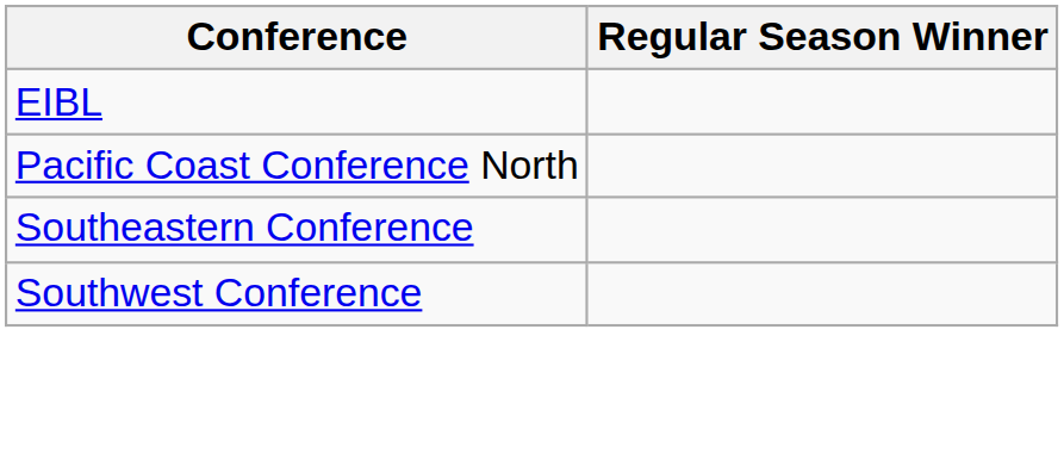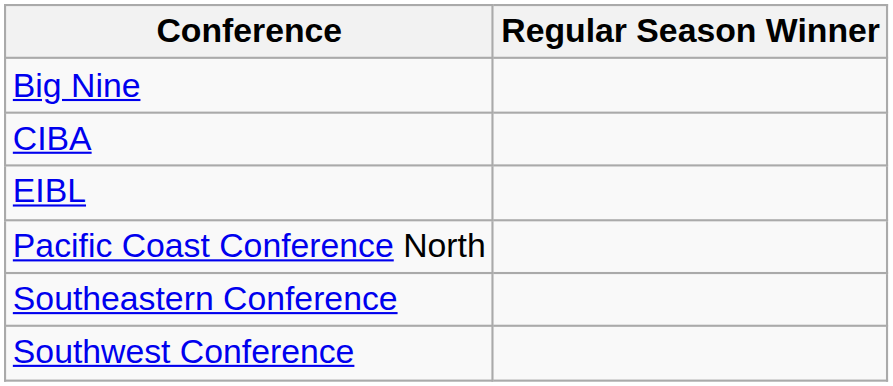 <table class="wikitable">
 <tr>
 <th>Conference</th>
 <th>Regular Season Winner</th>
+</tr>
+<tr>
+<td><a href='#'>Big Nine</a></td>
+<td></td>
+</tr>
+<tr>
+<td><a href='#'>CIBA</a></td>
+<td></td>
 </tr>
 <tr>
 <td><a href='#'>EIBL</a></td>
 <td></td>
 </tr>
 <tr>
 <td><a href='#'>Pacific Coast Conference</a> North</td>
 <td></td>
 </tr>
 <tr>
 <td><a href='#'>Southeastern Conference</a></td>
 <td></td>
 </tr>
 <tr>
 <td><a href='#'>Southwest Conference</a></td>
 <td></td>
 </tr>
 </table>
